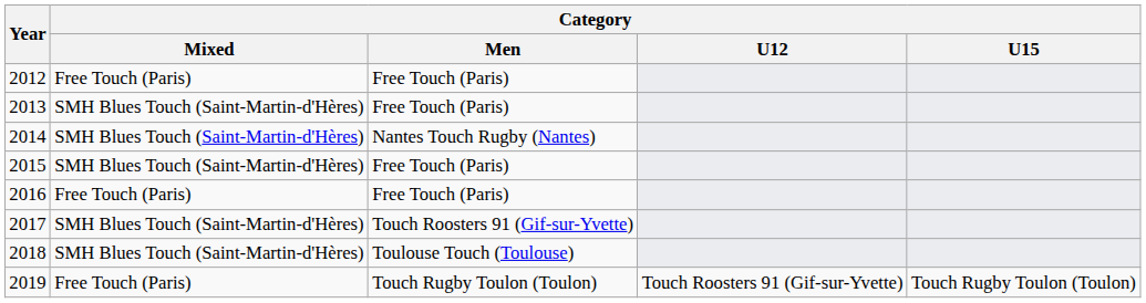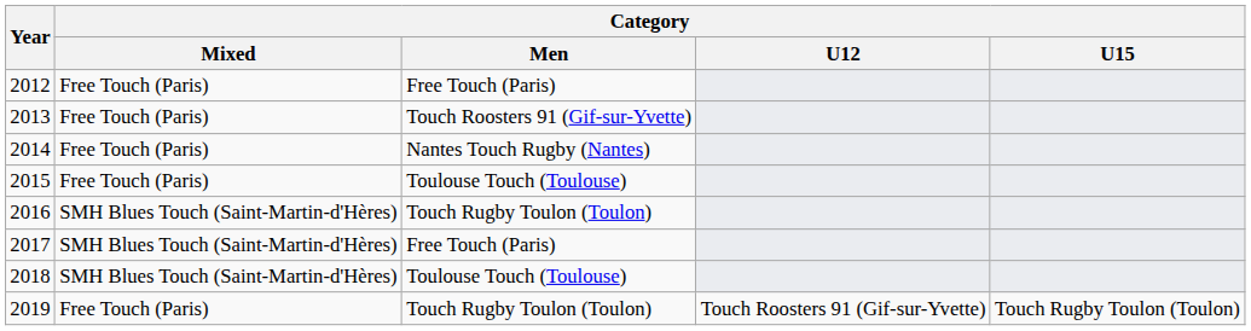 <table class="wikitable">
 <tr>
 <th rowspan="2">Year</th>
 <th colspan="4">Category</th>
 </tr>
 <tr>
 <th>Mixed</th>
 <th>Men</th>
 <th>U12</th>
 <th>U15</th>
 </tr>
 <tr>
 <td>2012</td>
 <td>Free Touch (Paris)</td>
 <td>Free Touch (Paris)</td>
 <td bgcolor="#EAECF0"></td>
 <td bgcolor="#EAECF0"></td>
 </tr>
 <tr>
 <td>2013</td>
-<td>SMH Blues Touch (Saint-Martin-d'Hères)</td>
 <td>Free Touch (Paris)</td>
+<td>Touch Roosters 91 (<a href='#'>Gif-sur-Yvette</a>)</td>
 <td bgcolor="#EAECF0"></td>
 <td bgcolor="#EAECF0"></td>
 </tr>
 <tr>
 <td>2014</td>
-<td>SMH Blues Touch (<a href='#'>Saint-Martin-d'Hères</a>)</td>
+<td>Free Touch (Paris)</td>
 <td>Nantes Touch Rugby (<a href='#'>Nantes</a>)</td>
 <td bgcolor="#EAECF0"></td>
 <td bgcolor="#EAECF0"></td>
 </tr>
 <tr>
 <td>2015</td>
-<td>SMH Blues Touch (Saint-Martin-d'Hères)</td>
 <td>Free Touch (Paris)</td>
+<td>Toulouse Touch (<a href='#'>Toulouse</a>)</td>
 <td bgcolor="#EAECF0"></td>
 <td bgcolor="#EAECF0"></td>
 </tr>
 <tr>
 <td>2016</td>
-<td>Free Touch (Paris)</td>
-<td>Free Touch (Paris)</td>
+<td>SMH Blues Touch (Saint-Martin-d'Hères)</td>
+<td>Touch Rugby Toulon (<a href='#'>Toulon</a>)</td>
 <td bgcolor="#EAECF0"></td>
 <td bgcolor="#EAECF0"></td>
 </tr>
 <tr>
 <td>2017</td>
 <td>SMH Blues Touch (Saint-Martin-d'Hères)</td>
-<td>Touch Roosters 91 (<a href='#'>Gif-sur-Yvette</a>)</td>
+<td>Free Touch (Paris)</td>
 <td bgcolor="#EAECF0"></td>
 <td bgcolor="#EAECF0"></td>
 </tr>
 <tr>
 <td>2018</td>
 <td>SMH Blues Touch (Saint-Martin-d'Hères)</td>
 <td>Toulouse Touch (<a href='#'>Toulouse</a>)</td>
 <td bgcolor="#EAECF0"></td>
 <td bgcolor="#EAECF0"></td>
 </tr>
 <tr>
 <td>2019</td>
 <td>Free Touch (Paris)</td>
 <td>Touch Rugby Toulon (Toulon)</td>
 <td>Touch Roosters 91 (Gif-sur-Yvette)</td>
 <td>Touch Rugby Toulon (Toulon)</td>
 </tr>
 </table>
